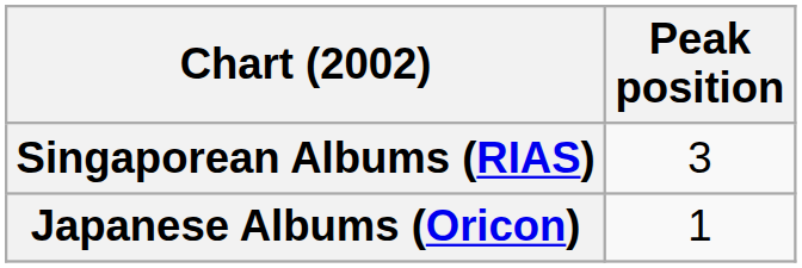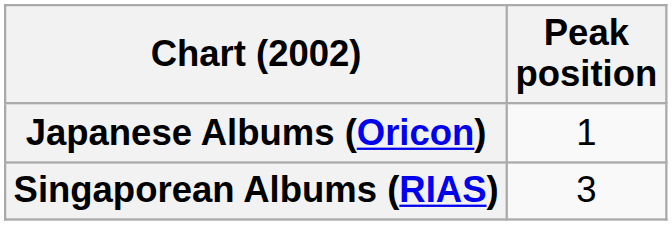 <table class="wikitable plainrowheaders sortable">
 <tr>
 <th>Chart (2002)</th>
 <th>Peak<br>position</th>
 </tr>
 <tr>
+<th scope="row">Japanese Albums (<a href='#'>Oricon</a>)</th>
+<td style="text-align:center;">1</td>
+</tr>
+<tr>
 <th scope="row">Singaporean Albums (<a href='#'>RIAS</a>)</th>
 <td align="center">3</td>
 </tr>
-<tr>
-<th scope="row">Japanese Albums (<a href='#'>Oricon</a>)</th>
-<td style="text-align:center;">1</td>
-</tr>
 </table>
